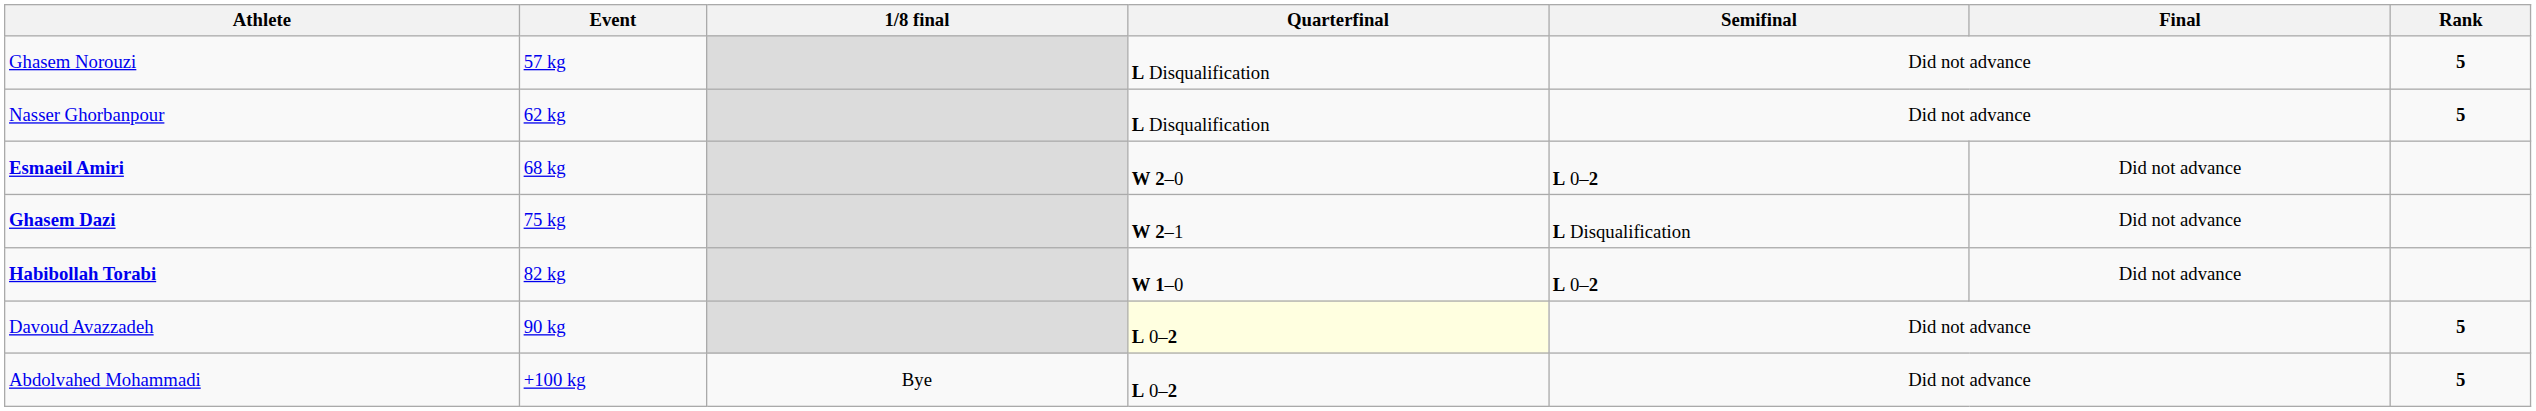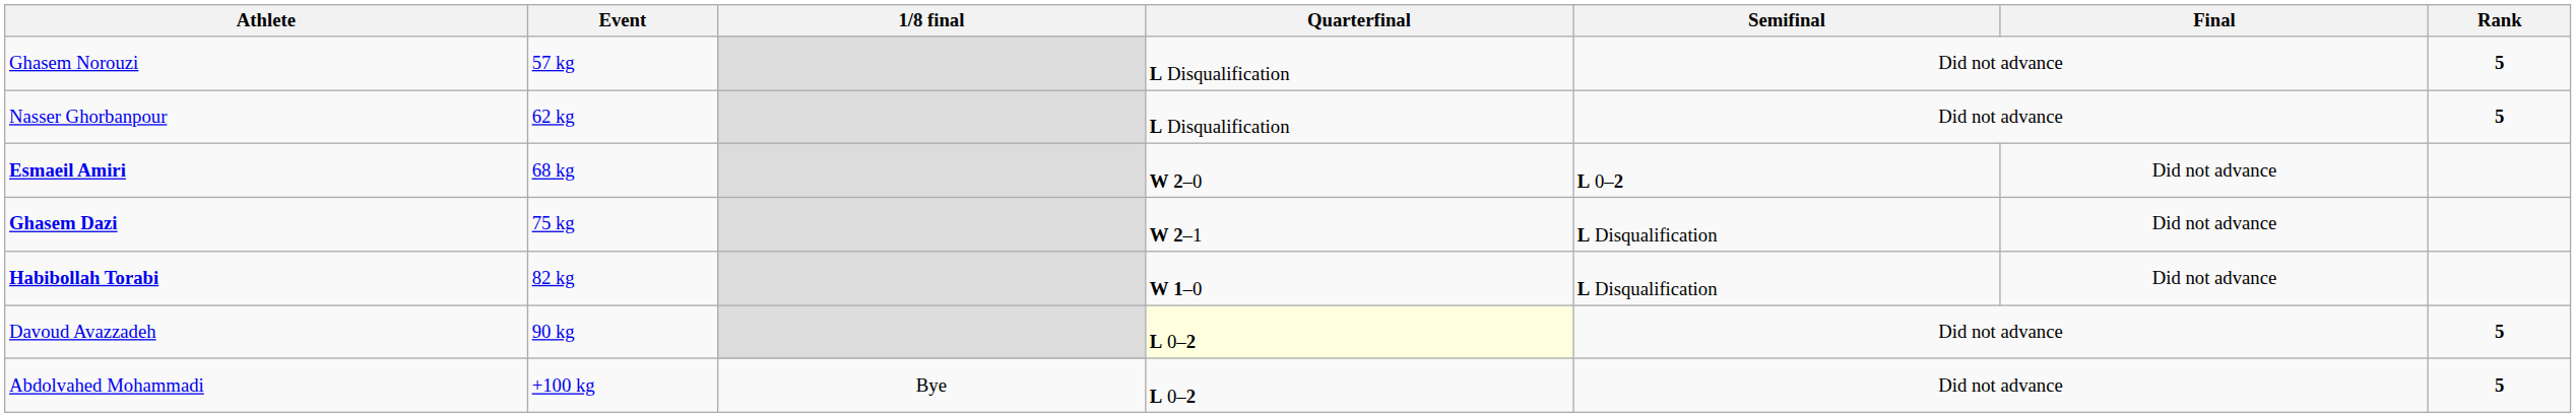 <table class="wikitable" width="98%" style="text-align:left; font-size:90%">
 <tr>
 <th width="11%">Athlete</th>
 <th width="4%">Event</th>
 <th width="9%">1/8 final</th>
 <th width="9%">Quarterfinal</th>
 <th width="9%">Semifinal</th>
 <th width="9%">Final</th>
 <th width="3%">Rank</th>
 </tr>
 <tr>
 <td><a href='#'>Ghasem Norouzi</a></td>
 <td><a href='#'>57 kg</a></td>
 <td bgcolor=#DCDCDC></td>
 <td><br><strong>L</strong> Disqualification</td>
 <td colspan=2 align=center>Did not advance</td>
 <td align=center><strong>5</strong></td>
 </tr>
 <tr>
 <td><a href='#'>Nasser Ghorbanpour</a></td>
 <td><a href='#'>62 kg</a></td>
 <td bgcolor=#DCDCDC></td>
 <td><br><strong>L</strong> Disqualification</td>
 <td colspan=2 align=center>Did not advance</td>
 <td align=center><strong>5</strong></td>
 </tr>
 <tr>
 <td><strong><a href='#'>Esmaeil Amiri</a></strong></td>
 <td><a href='#'>68 kg</a></td>
 <td bgcolor=#DCDCDC></td>
 <td><br><strong>W</strong> <strong>2</strong>–0</td>
 <td><br><strong>L</strong> 0–<strong>2</strong></td>
 <td align=center>Did not advance</td>
 <td align=center></td>
 </tr>
 <tr>
 <td><strong><a href='#'>Ghasem Dazi</a></strong></td>
 <td><a href='#'>75 kg</a></td>
 <td bgcolor=#DCDCDC></td>
 <td><br><strong>W</strong> <strong>2</strong>–1</td>
 <td><br><strong>L</strong> Disqualification</td>
 <td align=center>Did not advance</td>
 <td align=center></td>
 </tr>
 <tr>
 <td><strong><a href='#'>Habibollah Torabi</a></strong></td>
 <td><a href='#'>82 kg</a></td>
 <td bgcolor=#DCDCDC></td>
 <td><br><strong>W</strong> <strong>1</strong>–0</td>
-<td><br><strong>L</strong> 0–<strong>2</strong></td>
+<td><br><strong>L</strong> Disqualification</td>
 <td align=center>Did not advance</td>
 <td align=center></td>
 </tr>
 <tr>
 <td><a href='#'>Davoud Avazzadeh</a></td>
 <td><a href='#'>90 kg</a></td>
 <td bgcolor=#DCDCDC></td>
 <td style="background: lightyellow;"><br><strong>L</strong> 0–<strong>2</strong></td>
 <td colspan=2 align=center>Did not advance</td>
 <td align=center><strong>5</strong></td>
 </tr>
 <tr>
 <td><a href='#'>Abdolvahed Mohammadi</a></td>
 <td><a href='#'>+100 kg</a></td>
 <td align=center>Bye</td>
 <td><br><strong>L</strong> 0–<strong>2</strong></td>
 <td colspan=2 align=center>Did not advance</td>
 <td align=center><strong>5</strong></td>
 </tr>
 </table>
